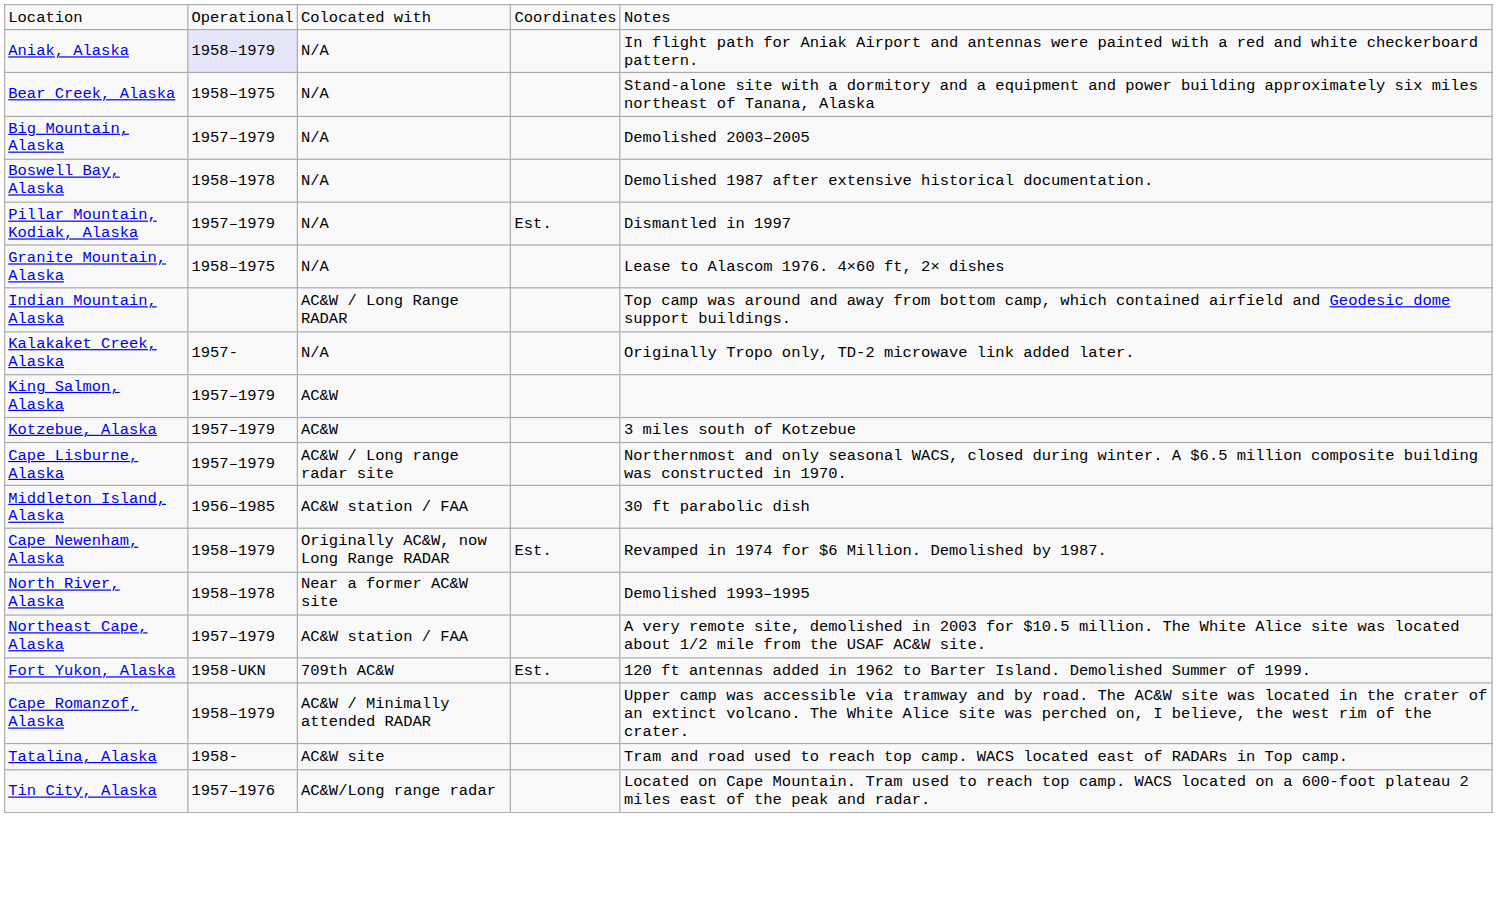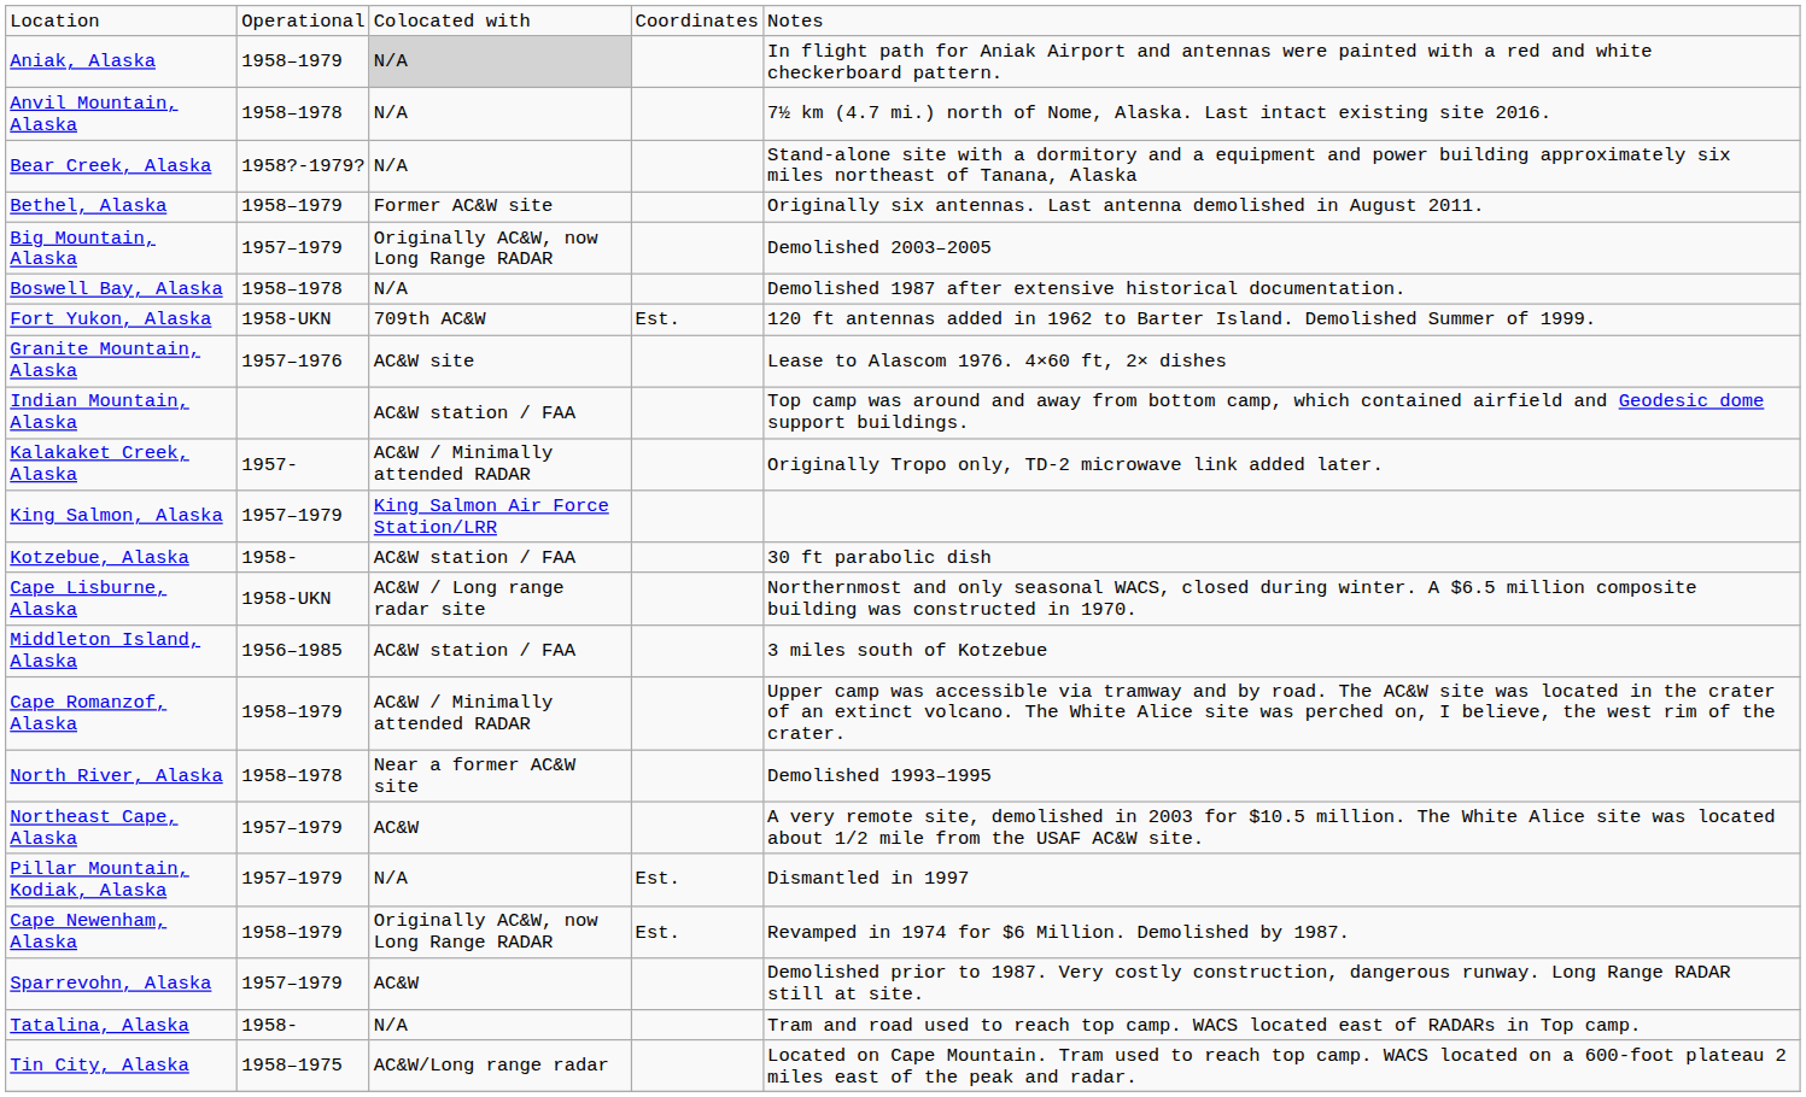 <table class="wikitable">
 <tr>
 <td>Location</td>
 <td>Operational</td>
 <td>Colocated with</td>
 <td>Coordinates</td>
 <td>Notes</td>
 </tr>
 <tr>
 <td><a href='#'>Aniak, Alaska</a></td>
-<td style="background: lavender;">1958–1979</td>
-<td>N/A</td>
+<td>1958–1979</td>
+<td style="background: lightgrey;">N/A</td>
 <td></td>
 <td>In flight path for Aniak Airport and antennas were painted with a red and white checkerboard pattern.</td>
 </tr>
 <tr>
+<td><a href='#'>Anvil Mountain, Alaska</a></td>
+<td>1958–1978</td>
+<td>N/A</td>
+<td></td>
+<td>7½ km (4.7 mi.) north of Nome, Alaska.  Last intact existing site 2016.</td>
+</tr>
+<tr>
 <td><a href='#'>Bear Creek, Alaska</a></td>
-<td>1958–1975</td>
+<td>1958?-1979?</td>
 <td>N/A</td>
 <td></td>
 <td>Stand-alone site with a  dormitory and a  equipment and power building approximately six miles northeast of Tanana, Alaska</td>
 </tr>
 <tr>
+<td><a href='#'>Bethel, Alaska</a></td>
+<td>1958–1979</td>
+<td>Former AC&W site</td>
+<td></td>
+<td>Originally six antennas.  Last antenna demolished in August 2011.</td>
+</tr>
+<tr>
 <td><a href='#'>Big Mountain, Alaska</a></td>
 <td>1957–1979</td>
-<td>N/A</td>
+<td>Originally AC&W, now Long Range RADAR</td>
 <td></td>
 <td>Demolished 2003–2005</td>
 </tr>
 <tr>
 <td><a href='#'>Boswell Bay, Alaska</a></td>
 <td>1958–1978</td>
 <td>N/A</td>
 <td></td>
 <td>Demolished 1987 after extensive historical documentation.</td>
 </tr>
 <tr>
-<td><a href='#'>Pillar Mountain, Kodiak, Alaska</a></td>
-<td>1957–1979</td>
-<td>N/A</td>
+<td><a href='#'>Fort Yukon, Alaska</a></td>
+<td>1958-UKN</td>
+<td>709th AC&W</td>
 <td>Est.</td>
-<td>Dismantled in 1997</td>
+<td>120 ft antennas added in 1962 to Barter Island. Demolished Summer of 1999.</td>
 </tr>
 <tr>
 <td><a href='#'>Granite Mountain, Alaska</a></td>
-<td>1958–1975</td>
-<td>N/A</td>
+<td>1957–1976</td>
+<td>AC&W site</td>
 <td></td>
 <td>Lease to Alascom 1976. 4×60 ft, 2×  dishes</td>
 </tr>
 <tr>
 <td><a href='#'>Indian Mountain, Alaska</a></td>
 <td></td>
-<td>AC&W / Long Range RADAR</td>
+<td>AC&W station / FAA</td>
 <td></td>
 <td>Top camp was around  and  away from bottom camp, which contained airfield and <a href='#'>Geodesic dome</a> support buildings.</td>
 </tr>
 <tr>
 <td><a href='#'>Kalakaket Creek, Alaska</a></td>
 <td>1957-</td>
-<td>N/A</td>
+<td>AC&W / Minimally attended RADAR</td>
 <td></td>
 <td>Originally Tropo only, TD-2 microwave link added later.</td>
 </tr>
 <tr>
 <td><a href='#'>King Salmon, Alaska</a></td>
 <td>1957–1979</td>
-<td>AC&W</td>
+<td><a href='#'>King Salmon Air Force Station/LRR</a></td>
 <td></td>
 <td></td>
 </tr>
 <tr>
 <td><a href='#'>Kotzebue, Alaska</a></td>
-<td>1957–1979</td>
-<td>AC&W</td>
+<td>1958-</td>
+<td>AC&W station / FAA</td>
 <td></td>
-<td>3 miles south of Kotzebue</td>
+<td>30 ft parabolic dish</td>
 </tr>
 <tr>
 <td><a href='#'>Cape Lisburne, Alaska</a></td>
-<td>1957–1979</td>
+<td>1958-UKN</td>
 <td>AC&W / Long range radar site</td>
 <td></td>
 <td>Northernmost and only seasonal WACS, closed during winter. A $6.5 million composite building was constructed in 1970.</td>
 </tr>
 <tr>
 <td><a href='#'>Middleton Island, Alaska</a></td>
 <td>1956–1985</td>
 <td>AC&W station / FAA</td>
 <td></td>
-<td>30 ft parabolic dish</td>
+<td>3 miles south of Kotzebue</td>
 </tr>
 <tr>
-<td><a href='#'>Cape Newenham, Alaska</a></td>
+<td><a href='#'>Cape Romanzof, Alaska</a></td>
 <td>1958–1979</td>
-<td>Originally AC&W, now Long Range RADAR</td>
-<td>Est.</td>
-<td>Revamped in 1974 for $6 Million. Demolished by 1987.</td>
+<td>AC&W / Minimally attended RADAR</td>
+<td></td>
+<td>Upper camp was accessible via tramway and by road. The AC&W site was located in the crater of an extinct volcano. The White Alice site was perched on, I believe, the west rim of the crater.</td>
 </tr>
 <tr>
 <td><a href='#'>North River, Alaska</a></td>
 <td>1958–1978</td>
 <td>Near a former AC&W site</td>
 <td></td>
 <td>Demolished 1993–1995</td>
 </tr>
 <tr>
 <td><a href='#'>Northeast Cape, Alaska</a></td>
 <td>1957–1979</td>
-<td>AC&W station / FAA</td>
+<td>AC&W</td>
 <td></td>
 <td>A very remote site, demolished in 2003 for $10.5 million. The White Alice site was located about 1/2 mile from the USAF AC&W site.</td>
 </tr>
 <tr>
-<td><a href='#'>Fort Yukon, Alaska</a></td>
-<td>1958-UKN</td>
-<td>709th AC&W</td>
+<td><a href='#'>Pillar Mountain, Kodiak, Alaska</a></td>
+<td>1957–1979</td>
+<td>N/A</td>
 <td>Est.</td>
-<td>120 ft antennas added in 1962 to Barter Island. Demolished Summer of 1999.</td>
+<td>Dismantled in 1997</td>
 </tr>
 <tr>
-<td><a href='#'>Cape Romanzof, Alaska</a></td>
+<td><a href='#'>Cape Newenham, Alaska</a></td>
 <td>1958–1979</td>
-<td>AC&W / Minimally attended RADAR</td>
+<td>Originally AC&W, now Long Range RADAR</td>
+<td>Est.</td>
+<td>Revamped in 1974 for $6 Million. Demolished by 1987.</td>
+</tr>
+<tr>
+<td><a href='#'>Sparrevohn, Alaska</a></td>
+<td>1957–1979</td>
+<td>AC&W</td>
 <td></td>
-<td>Upper camp was accessible via tramway and by road. The AC&W site was located in the crater of an extinct volcano. The White Alice site was perched on, I believe, the west rim of the crater.</td>
+<td>Demolished prior to 1987. Very costly construction, dangerous runway. Long Range RADAR still at site.</td>
 </tr>
 <tr>
 <td><a href='#'>Tatalina, Alaska</a></td>
 <td>1958-</td>
-<td>AC&W site</td>
+<td>N/A</td>
 <td></td>
 <td>Tram and road used to reach top camp. WACS located east of RADARs in Top camp.</td>
 </tr>
 <tr>
 <td><a href='#'>Tin City, Alaska</a></td>
-<td>1957–1976</td>
+<td>1958–1975</td>
 <td>AC&W/Long range radar</td>
 <td></td>
 <td>Located on Cape Mountain. Tram used to reach top camp. WACS located on a 600-foot plateau 2 miles east of the peak and radar.</td>
 </tr>
 <tr>
 </tr>
 </table>
